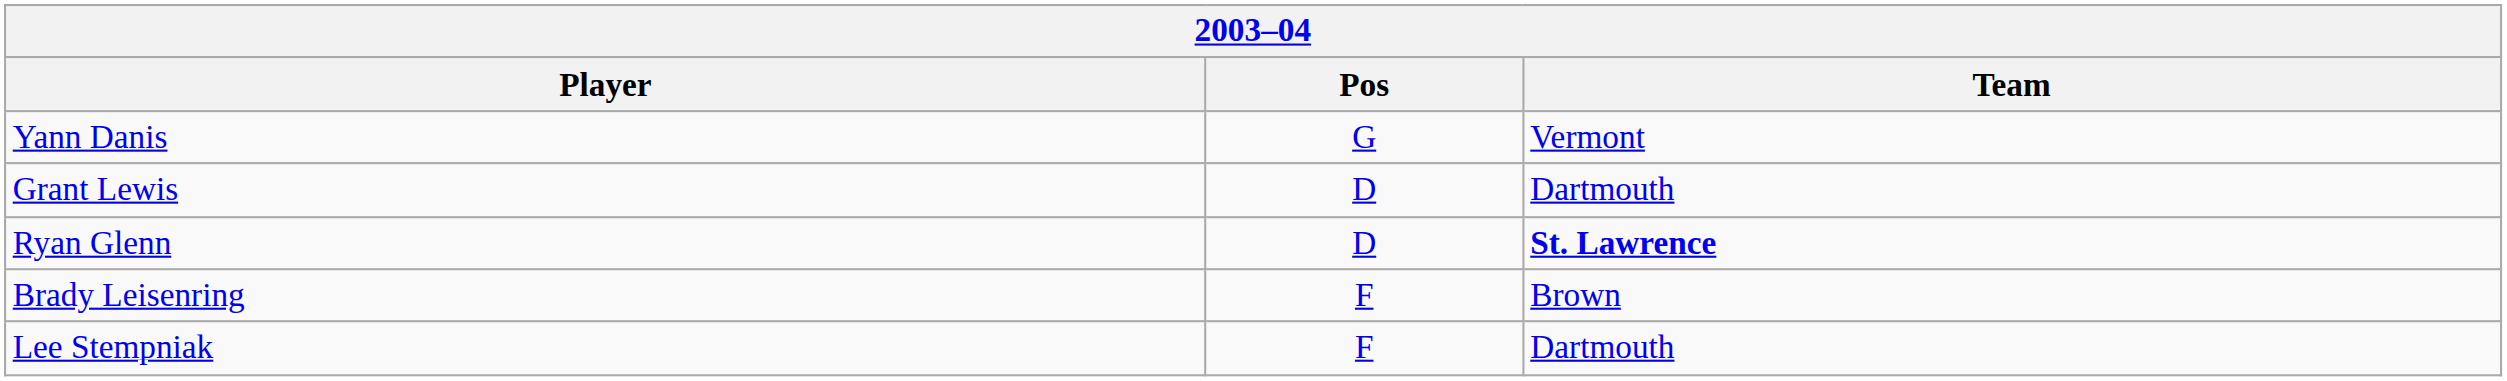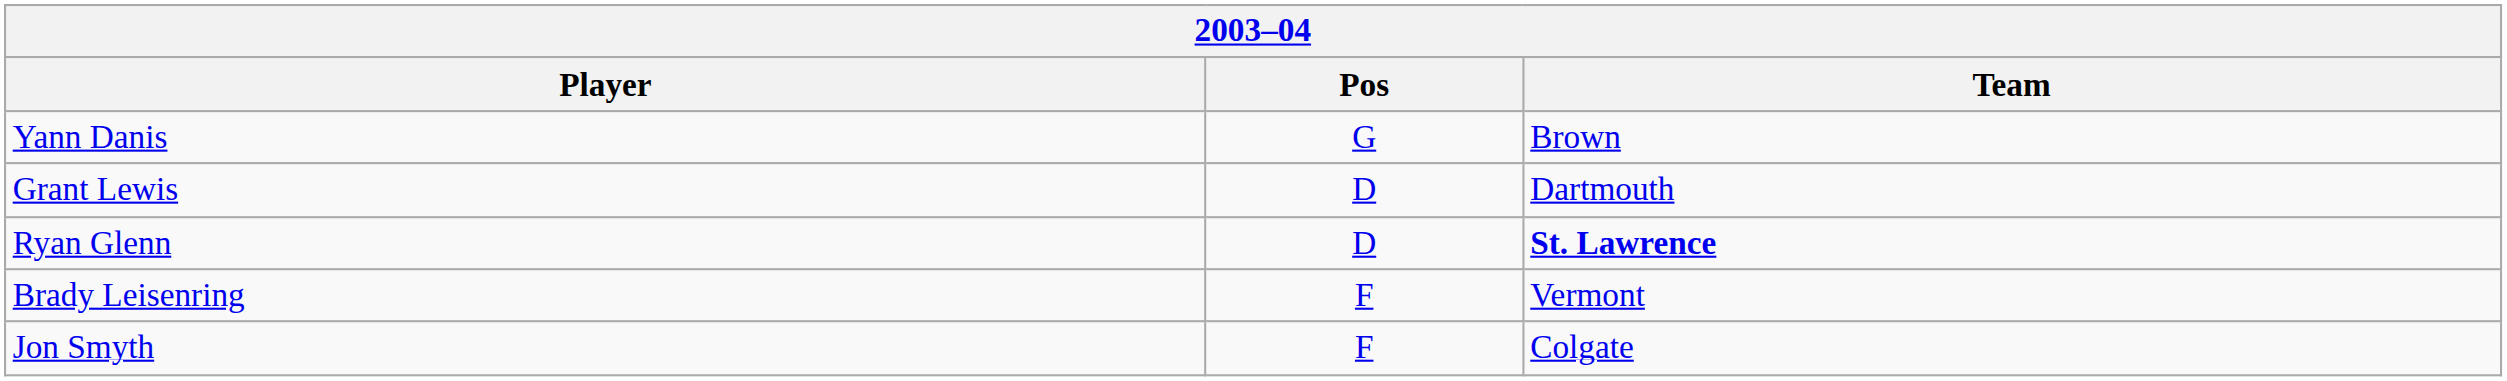 <table class="wikitable" width=95%>
 <tr>
 <th colspan=3><a href='#'>2003–04</a></th>
 </tr>
 <tr>
 <th>Player</th>
 <th>Pos</th>
 <th>Team</th>
 </tr>
 <tr>
 <td><a href='#'>Yann Danis</a></td>
 <td align=center><a href='#'>G</a></td>
-<td><a href='#'>Vermont</a></td>
+<td><a href='#'>Brown</a></td>
 </tr>
 <tr>
 <td><a href='#'>Grant Lewis</a></td>
 <td align=center><a href='#'>D</a></td>
 <td><a href='#'>Dartmouth</a></td>
 </tr>
 <tr>
 <td><a href='#'>Ryan Glenn</a></td>
 <td align=center><a href='#'>D</a></td>
 <td><strong><a href='#'>St. Lawrence</a></strong></td>
 </tr>
 <tr>
 <td><a href='#'>Brady Leisenring</a></td>
 <td align=center><a href='#'>F</a></td>
-<td><a href='#'>Brown</a></td>
+<td><a href='#'>Vermont</a></td>
 </tr>
 <tr>
-<td><a href='#'>Lee Stempniak</a></td>
+<td><a href='#'>Jon Smyth</a></td>
 <td align=center><a href='#'>F</a></td>
-<td><a href='#'>Dartmouth</a></td>
+<td><a href='#'>Colgate</a></td>
 </tr>
 </table>
